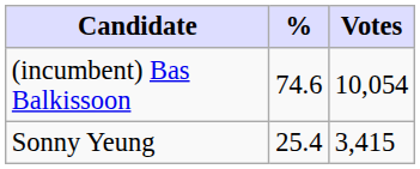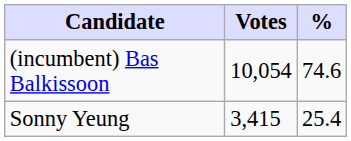 <table class="wikitable">
 <tr>
 <th style="background:#ddf; width:150px;">Candidate</th>
+<th style="background:#ddf;">Votes</th>
 <th style="background:#ddf;">%</th>
-<th style="background:#ddf;">Votes</th>
 </tr>
 <tr>
 <td>(incumbent) <a href='#'>Bas Balkissoon</a></td>
+<td>10,054</td>
 <td>74.6</td>
-<td>10,054</td>
 </tr>
 <tr>
 <td>Sonny Yeung</td>
+<td>3,415</td>
 <td>25.4</td>
-<td>3,415</td>
 </tr>
 </table>
